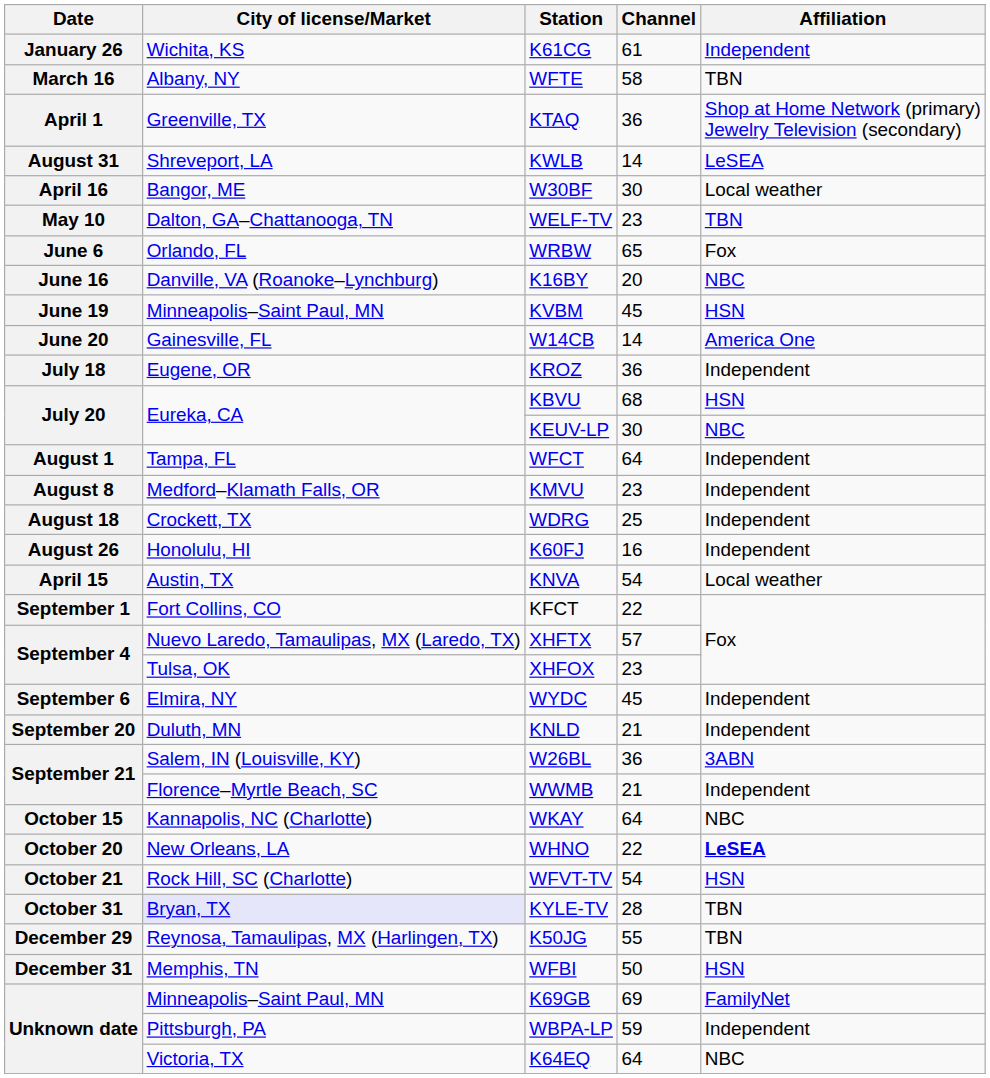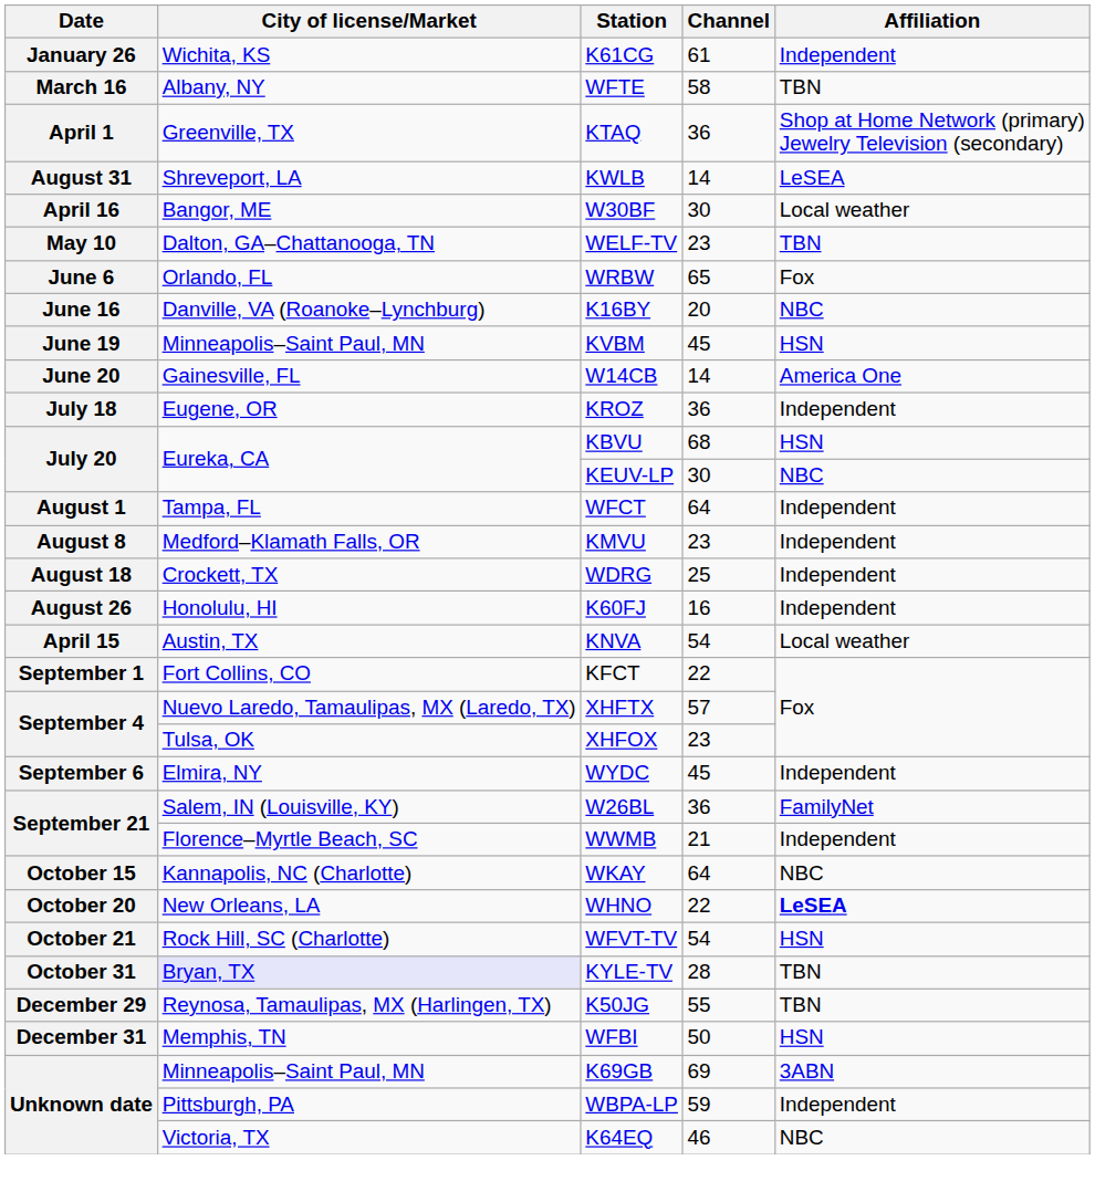 <table class="wikitable">
 <tr>
 <th>Date</th>
 <th>City of license/Market</th>
 <th>Station</th>
 <th>Channel</th>
 <th>Affiliation</th>
 </tr>
 <tr>
 <th>January 26</th>
 <td><a href='#'>Wichita, KS</a></td>
 <td><a href='#'>K61CG</a></td>
 <td>61</td>
 <td><a href='#'>Independent</a></td>
 </tr>
 <tr>
 <th>March 16</th>
 <td><a href='#'>Albany, NY</a></td>
 <td><a href='#'>WFTE</a></td>
 <td>58</td>
 <td>TBN</td>
 </tr>
 <tr>
 <th>April 1</th>
 <td><a href='#'>Greenville, TX</a></td>
 <td><a href='#'>KTAQ</a></td>
 <td>36</td>
 <td><a href='#'>Shop at Home Network</a> (primary) <br> <a href='#'>Jewelry Television</a> (secondary)</td>
 </tr>
 <tr>
 <th>August 31</th>
 <td><a href='#'>Shreveport, LA</a></td>
 <td><a href='#'>KWLB</a></td>
 <td>14</td>
 <td><a href='#'>LeSEA</a></td>
 </tr>
 <tr>
 <th>April 16</th>
 <td><a href='#'>Bangor, ME</a></td>
 <td><a href='#'>W30BF</a></td>
 <td>30</td>
 <td>Local weather</td>
 </tr>
 <tr>
 <th>May 10</th>
 <td><a href='#'>Dalton, GA</a>–<a href='#'>Chattanooga, TN</a></td>
 <td><a href='#'>WELF-TV</a></td>
 <td>23</td>
 <td><a href='#'>TBN</a></td>
 </tr>
 <tr>
 <th>June 6</th>
 <td><a href='#'>Orlando, FL</a></td>
 <td><a href='#'>WRBW</a></td>
 <td>65</td>
 <td>Fox</td>
 </tr>
 <tr>
 <th>June 16</th>
 <td><a href='#'>Danville, VA</a> (<a href='#'>Roanoke</a>–<a href='#'>Lynchburg</a>)</td>
 <td><a href='#'>K16BY</a> </td>
 <td>20</td>
 <td><a href='#'>NBC</a></td>
 </tr>
 <tr>
 <th>June 19</th>
 <td><a href='#'>Minneapolis</a>–<a href='#'>Saint Paul, MN</a></td>
 <td><a href='#'>KVBM</a></td>
 <td>45</td>
 <td><a href='#'>HSN</a></td>
 </tr>
 <tr>
 <th>June 20</th>
 <td><a href='#'>Gainesville, FL</a></td>
 <td><a href='#'>W14CB</a></td>
 <td>14</td>
 <td><a href='#'>America One</a></td>
 </tr>
 <tr>
 <th>July 18</th>
 <td><a href='#'>Eugene, OR</a></td>
 <td><a href='#'>KROZ</a></td>
 <td>36</td>
 <td>Independent</td>
 </tr>
 <tr>
 <th rowspan="2">July 20</th>
 <td rowspan="2"><a href='#'>Eureka, CA</a></td>
 <td><a href='#'>KBVU</a></td>
 <td>68</td>
 <td><a href='#'>HSN</a></td>
 </tr>
 <tr>
 <td><a href='#'>KEUV-LP</a></td>
 <td>30</td>
 <td><a href='#'>NBC</a></td>
 </tr>
 <tr>
 <th>August 1</th>
 <td><a href='#'>Tampa, FL</a></td>
 <td><a href='#'>WFCT</a></td>
 <td>64</td>
 <td>Independent</td>
 </tr>
 <tr>
 <th>August 8</th>
 <td><a href='#'>Medford</a>–<a href='#'>Klamath Falls, OR</a></td>
 <td><a href='#'>KMVU</a></td>
 <td>23</td>
 <td>Independent</td>
 </tr>
 <tr>
 <th>August 18</th>
 <td><a href='#'>Crockett, TX</a></td>
 <td><a href='#'>WDRG</a></td>
 <td>25</td>
 <td>Independent</td>
 </tr>
 <tr>
 <th>August 26</th>
 <td><a href='#'>Honolulu, HI</a></td>
 <td><a href='#'>K60FJ</a></td>
 <td>16</td>
 <td>Independent</td>
 </tr>
 <tr>
 <th>April 15</th>
 <td><a href='#'>Austin, TX</a></td>
 <td><a href='#'>KNVA</a></td>
 <td>54</td>
 <td>Local weather</td>
 </tr>
 <tr>
 <th>September 1</th>
 <td><a href='#'>Fort Collins, CO</a></td>
 <td>KFCT</td>
 <td>22</td>
 <td rowspan=3>Fox</td>
 </tr>
 <tr>
 <th rowspan=2>September 4</th>
 <td><a href='#'>Nuevo Laredo, Tamaulipas</a>, <a href='#'>MX</a> (<a href='#'>Laredo, TX</a>)</td>
 <td><a href='#'>XHFTX</a></td>
 <td>57</td>
 </tr>
 <tr>
 <td><a href='#'>Tulsa, OK</a></td>
 <td><a href='#'>XHFOX</a></td>
 <td>23</td>
 </tr>
 <tr>
 <th>September 6</th>
 <td><a href='#'>Elmira, NY</a></td>
 <td><a href='#'>WYDC</a></td>
 <td>45</td>
 <td>Independent</td>
 </tr>
 <tr>
-<th>September 20</th>
-<td><a href='#'>Duluth, MN</a></td>
-<td><a href='#'>KNLD</a></td>
-<td>21</td>
-<td>Independent</td>
-</tr>
-<tr>
 <th rowspan="2">September 21</th>
 <td><a href='#'>Salem, IN</a> (<a href='#'>Louisville, KY</a>)</td>
 <td><a href='#'>W26BL</a></td>
 <td>36</td>
-<td><a href='#'>3ABN</a></td>
+<td><a href='#'>FamilyNet</a></td>
 </tr>
 <tr>
 <td><a href='#'>Florence</a>–<a href='#'>Myrtle Beach, SC</a></td>
 <td><a href='#'>WWMB</a></td>
 <td>21</td>
 <td>Independent</td>
 </tr>
 <tr>
 <th>October 15</th>
 <td><a href='#'>Kannapolis, NC</a> (<a href='#'>Charlotte</a>)</td>
 <td><a href='#'>WKAY</a></td>
 <td>64</td>
 <td>NBC</td>
 </tr>
 <tr>
 <th>October 20</th>
 <td><a href='#'>New Orleans, LA</a></td>
 <td><a href='#'>WHNO</a></td>
 <td>22</td>
 <td><strong><a href='#'>LeSEA</a></strong></td>
 </tr>
 <tr>
 <th>October 21</th>
 <td><a href='#'>Rock Hill, SC</a> (<a href='#'>Charlotte</a>)</td>
 <td><a href='#'>WFVT-TV</a></td>
 <td>54</td>
 <td><a href='#'>HSN</a></td>
 </tr>
 <tr>
 <th>October 31</th>
 <td style="background: lavender;"><a href='#'>Bryan, TX</a></td>
 <td><a href='#'>KYLE-TV</a></td>
 <td>28</td>
 <td>TBN</td>
 </tr>
 <tr>
 <th>December 29</th>
 <td><a href='#'>Reynosa, Tamaulipas</a>, <a href='#'>MX</a> (<a href='#'>Harlingen, TX</a>)</td>
 <td><a href='#'>K50JG</a></td>
 <td>55</td>
 <td>TBN</td>
 </tr>
 <tr>
 <th>December 31</th>
 <td><a href='#'>Memphis, TN</a></td>
 <td><a href='#'>WFBI</a></td>
 <td>50</td>
 <td><a href='#'>HSN</a></td>
 </tr>
 <tr>
 <th rowspan="3">Unknown date</th>
 <td><a href='#'>Minneapolis</a>–<a href='#'>Saint Paul, MN</a></td>
 <td><a href='#'>K69GB</a></td>
 <td>69</td>
-<td><a href='#'>FamilyNet</a></td>
+<td><a href='#'>3ABN</a></td>
 </tr>
 <tr>
 <td><a href='#'>Pittsburgh, PA</a></td>
 <td><a href='#'>WBPA-LP</a></td>
 <td>59</td>
 <td>Independent</td>
 </tr>
 <tr>
 <td><a href='#'>Victoria, TX</a></td>
 <td><a href='#'>K64EQ</a></td>
-<td>64</td>
+<td>46</td>
 <td>NBC</td>
 </tr>
 </table>
